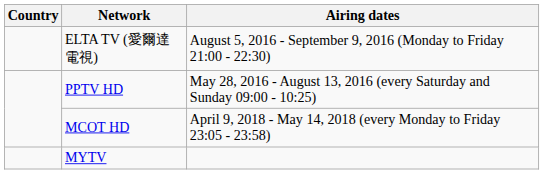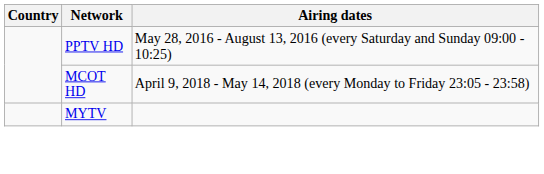 <table class="wikitable">
 <tr>
 <th>Country</th>
 <th>Network</th>
 <th>Airing dates</th>
-</tr>
-<tr>
-<td></td>
-<td>ELTA TV (愛爾達電視)</td>
-<td>August 5, 2016 - September 9, 2016 (Monday to Friday 21:00 - 22:30)</td>
 </tr>
 <tr>
 <td rowspan="2"></td>
 <td><a href='#'>PPTV HD</a></td>
 <td>May 28, 2016 - August 13, 2016 (every Saturday and Sunday 09:00 - 10:25)</td>
 </tr>
 <tr>
 <td><a href='#'>MCOT HD</a></td>
 <td>April 9, 2018 - May 14, 2018 (every Monday to Friday 23:05 - 23:58)</td>
 </tr>
 <tr>
 <td></td>
 <td><a href='#'>MYTV</a></td>
 <td></td>
 </tr>
 </table>
